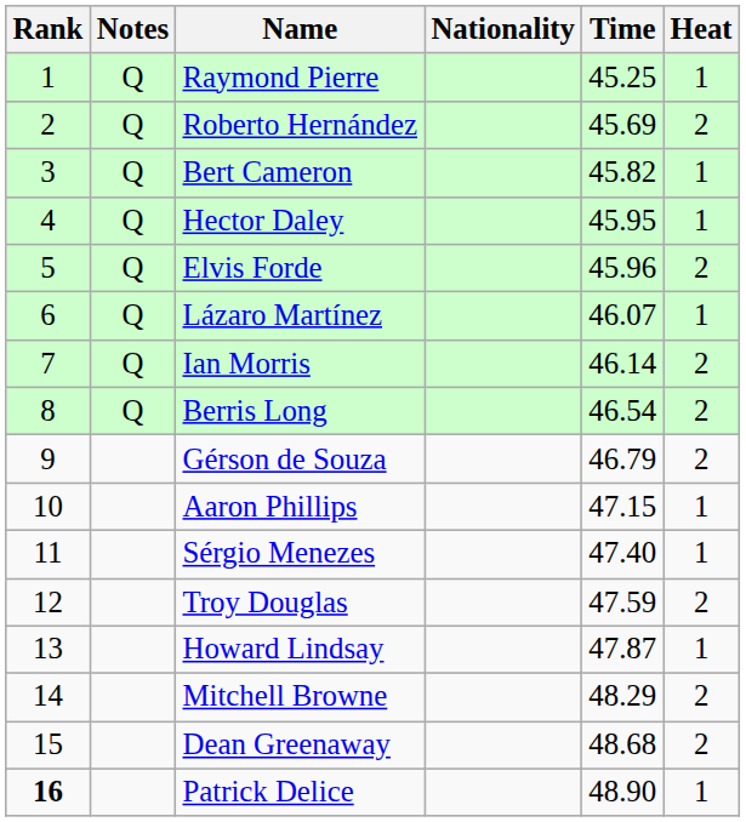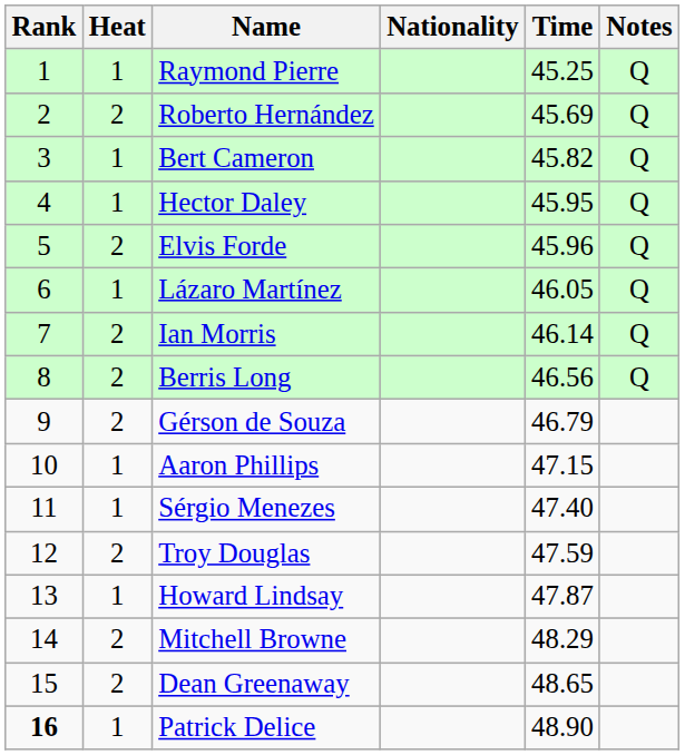 <table class="wikitable sortable" style="text-align:center">
 <tr>
 <th>Rank</th>
-<th>Notes</th>
+<th>Heat</th>
 <th>Name</th>
 <th>Nationality</th>
 <th>Time</th>
-<th>Heat</th>
+<th>Notes</th>
 </tr>
 <tr bgcolor=ccffcc>
 <td>1</td>
-<td>Q</td>
+<td>1</td>
 <td align=left><a href='#'>Raymond Pierre</a></td>
 <td align=left></td>
 <td>45.25</td>
-<td>1</td>
+<td>Q</td>
 </tr>
 <tr bgcolor=ccffcc>
 <td>2</td>
-<td>Q</td>
+<td>2</td>
 <td align=left><a href='#'>Roberto Hernández</a></td>
 <td align=left></td>
 <td>45.69</td>
-<td>2</td>
+<td>Q</td>
 </tr>
 <tr bgcolor=ccffcc>
 <td>3</td>
-<td>Q</td>
+<td>1</td>
 <td align=left><a href='#'>Bert Cameron</a></td>
 <td align=left></td>
 <td>45.82</td>
-<td>1</td>
+<td>Q</td>
 </tr>
 <tr bgcolor=ccffcc>
 <td>4</td>
-<td>Q</td>
+<td>1</td>
 <td align=left><a href='#'>Hector Daley</a></td>
 <td align=left></td>
 <td>45.95</td>
-<td>1</td>
+<td>Q</td>
 </tr>
 <tr bgcolor=ccffcc>
 <td>5</td>
-<td>Q</td>
+<td>2</td>
 <td align=left><a href='#'>Elvis Forde</a></td>
 <td align=left></td>
 <td>45.96</td>
-<td>2</td>
+<td>Q</td>
 </tr>
 <tr bgcolor=ccffcc>
 <td>6</td>
-<td>Q</td>
+<td>1</td>
 <td align=left><a href='#'>Lázaro Martínez</a></td>
 <td align=left></td>
-<td>46.07</td>
-<td>1</td>
+<td>46.05</td>
+<td>Q</td>
 </tr>
 <tr bgcolor=ccffcc>
 <td>7</td>
-<td>Q</td>
+<td>2</td>
 <td align=left><a href='#'>Ian Morris</a></td>
 <td align=left></td>
 <td>46.14</td>
-<td>2</td>
+<td>Q</td>
 </tr>
 <tr bgcolor=ccffcc>
 <td>8</td>
-<td>Q</td>
+<td>2</td>
 <td align=left><a href='#'>Berris Long</a></td>
 <td align=left></td>
-<td>46.54</td>
-<td>2</td>
+<td>46.56</td>
+<td>Q</td>
 </tr>
 <tr>
 <td>9</td>
-<td></td>
+<td>2</td>
 <td align=left><a href='#'>Gérson de Souza</a></td>
 <td align=left></td>
 <td>46.79</td>
-<td>2</td>
+<td></td>
 </tr>
 <tr>
 <td>10</td>
-<td></td>
+<td>1</td>
 <td align=left><a href='#'>Aaron Phillips</a></td>
 <td align=left></td>
 <td>47.15</td>
-<td>1</td>
+<td></td>
 </tr>
 <tr>
 <td>11</td>
-<td></td>
+<td>1</td>
 <td align=left><a href='#'>Sérgio Menezes</a></td>
 <td align=left></td>
 <td>47.40</td>
-<td>1</td>
+<td></td>
 </tr>
 <tr>
 <td>12</td>
-<td></td>
+<td>2</td>
 <td align=left><a href='#'>Troy Douglas</a></td>
 <td align=left></td>
 <td>47.59</td>
-<td>2</td>
+<td></td>
 </tr>
 <tr>
 <td>13</td>
-<td></td>
+<td>1</td>
 <td align=left><a href='#'>Howard Lindsay</a></td>
 <td align=left></td>
 <td>47.87</td>
-<td>1</td>
+<td></td>
 </tr>
 <tr>
 <td>14</td>
-<td></td>
+<td>2</td>
 <td align=left><a href='#'>Mitchell Browne</a></td>
 <td align=left></td>
 <td>48.29</td>
-<td>2</td>
+<td></td>
 </tr>
 <tr>
 <td>15</td>
-<td></td>
+<td>2</td>
 <td align=left><a href='#'>Dean Greenaway</a></td>
 <td align=left></td>
-<td>48.68</td>
-<td>2</td>
+<td>48.65</td>
+<td></td>
 </tr>
 <tr>
 <td><strong>16</strong></td>
-<td></td>
+<td>1</td>
 <td align=left><a href='#'>Patrick Delice</a></td>
 <td align=left></td>
 <td>48.90</td>
-<td>1</td>
+<td></td>
 </tr>
 </table>
